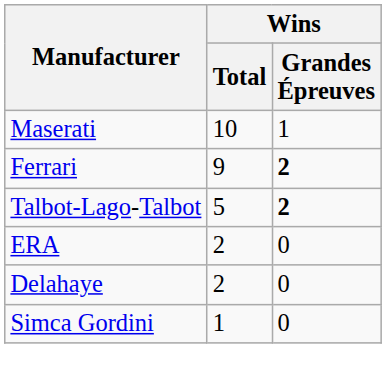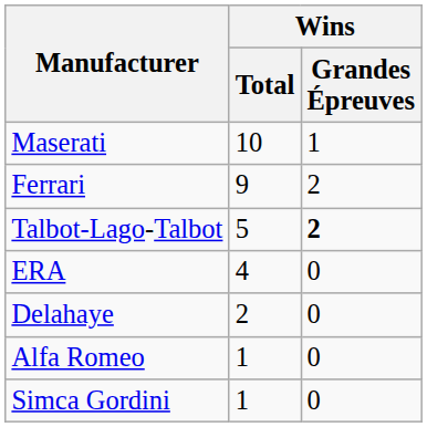 <table class="wikitable">
 <tr>
 <th rowspan="2">Manufacturer</th>
 <th colspan="2">Wins</th>
 </tr>
 <tr>
 <th>Total</th>
 <th>Grandes<br>Épreuves</th>
 </tr>
 <tr>
 <td> <a href='#'>Maserati</a></td>
 <td>10</td>
 <td>1</td>
 </tr>
 <tr>
 <td> <a href='#'>Ferrari</a></td>
 <td>9</td>
-<td><strong>2</strong></td>
+<td>2</td>
 </tr>
 <tr>
 <td> <a href='#'>Talbot-Lago</a>-<a href='#'>Talbot</a></td>
 <td>5</td>
 <td><strong>2</strong></td>
 </tr>
 <tr>
 <td> <a href='#'>ERA</a></td>
-<td>2</td>
+<td>4</td>
 <td>0</td>
 </tr>
 <tr>
 <td> <a href='#'>Delahaye</a></td>
 <td>2</td>
 <td>0</td>
 </tr>
 <tr>
+<td> <a href='#'>Alfa Romeo</a></td>
+<td>1</td>
+<td>0</td>
+</tr>
+<tr>
 <td> <a href='#'>Simca Gordini</a></td>
 <td>1</td>
 <td>0</td>
 </tr>
 </table>
